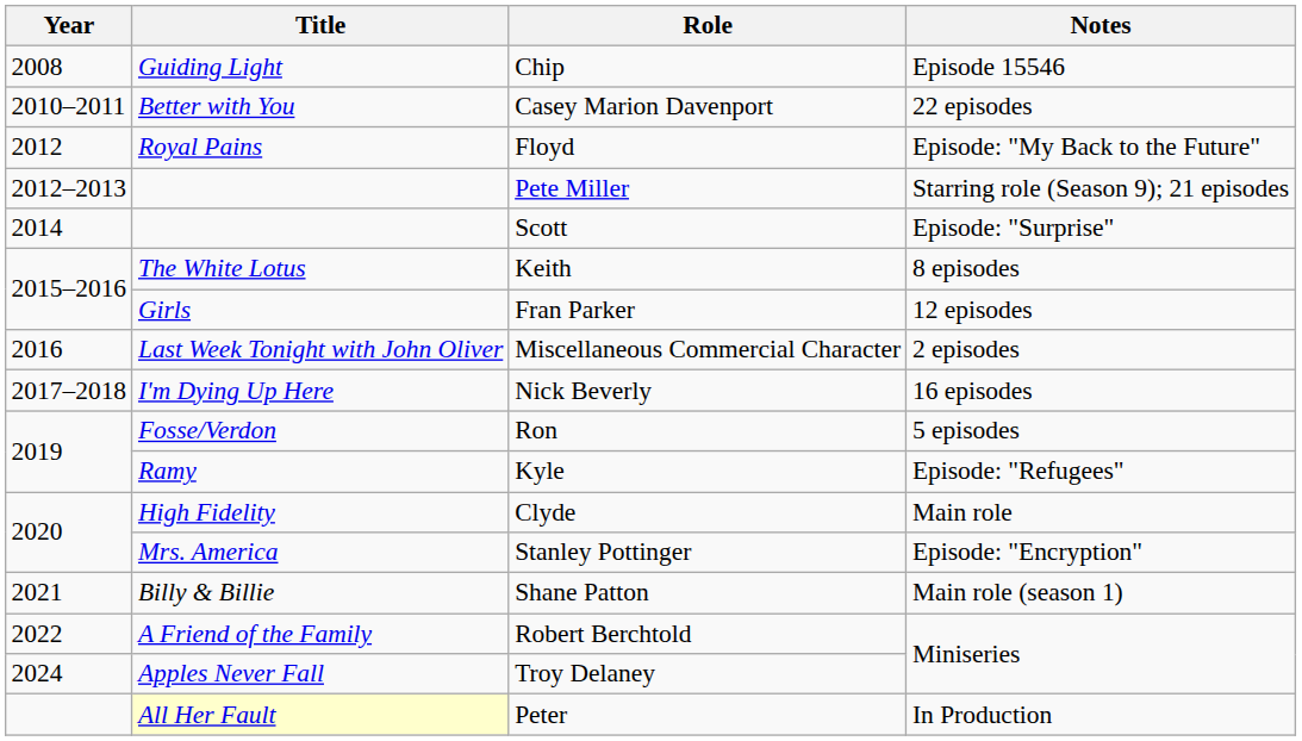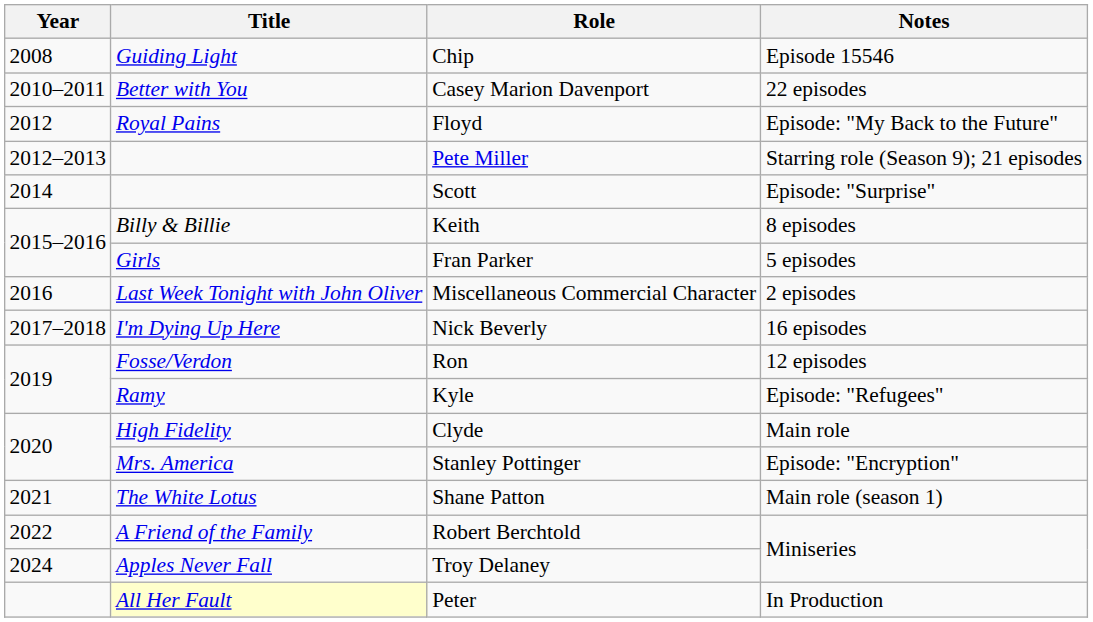 <table class="wikitable sortable">
 <tr>
 <th>Year</th>
 <th>Title</th>
 <th>Role</th>
 <th class="unsortable">Notes</th>
 </tr>
 <tr>
 <td>2008</td>
 <td><em><a href='#'>Guiding Light</a></em></td>
 <td>Chip</td>
 <td>Episode 15546</td>
 </tr>
 <tr>
 <td>2010–2011</td>
 <td><em><a href='#'>Better with You</a></em></td>
 <td>Casey Marion Davenport</td>
 <td>22 episodes</td>
 </tr>
 <tr>
 <td>2012</td>
 <td><em><a href='#'>Royal Pains</a></em></td>
 <td>Floyd</td>
 <td>Episode: "My Back to the Future"</td>
 </tr>
 <tr>
 <td>2012–2013</td>
 <td><em></em></td>
 <td><a href='#'>Pete Miller</a></td>
 <td>Starring role (Season 9); 21 episodes</td>
 </tr>
 <tr>
 <td>2014</td>
 <td><em></em></td>
 <td>Scott</td>
 <td>Episode: "Surprise"</td>
 </tr>
 <tr>
 <td rowspan="2">2015–2016</td>
-<td><em><a href='#'>The White Lotus</a></em></td>
+<td><em>Billy & Billie</em></td>
 <td>Keith</td>
 <td>8 episodes</td>
 </tr>
 <tr>
 <td><em><a href='#'>Girls</a></em></td>
 <td>Fran Parker</td>
-<td>12 episodes</td>
+<td>5 episodes</td>
 </tr>
 <tr>
 <td>2016</td>
 <td><em><a href='#'>Last Week Tonight with John Oliver</a></em></td>
 <td>Miscellaneous Commercial Character</td>
 <td>2 episodes</td>
 </tr>
 <tr>
 <td>2017–2018</td>
 <td><em><a href='#'>I'm Dying Up Here</a></em></td>
 <td>Nick Beverly</td>
 <td>16 episodes</td>
 </tr>
 <tr>
 <td rowspan="2">2019</td>
 <td><em><a href='#'>Fosse/Verdon</a></em></td>
 <td>Ron</td>
-<td>5 episodes</td>
+<td>12 episodes</td>
 </tr>
 <tr>
 <td><em><a href='#'>Ramy</a></em></td>
 <td>Kyle</td>
 <td>Episode: "Refugees"</td>
 </tr>
 <tr>
 <td rowspan="2">2020</td>
 <td><em><a href='#'>High Fidelity</a></em></td>
 <td>Clyde</td>
 <td>Main role</td>
 </tr>
 <tr>
 <td><em><a href='#'>Mrs. America</a></em></td>
 <td>Stanley Pottinger</td>
 <td>Episode: "Encryption"</td>
 </tr>
 <tr>
 <td>2021</td>
-<td><em>Billy & Billie</em></td>
+<td><em><a href='#'>The White Lotus</a></em></td>
 <td>Shane Patton</td>
 <td>Main role (season 1)</td>
 </tr>
 <tr>
 <td>2022</td>
 <td><em><a href='#'>A Friend of the Family</a></em></td>
 <td>Robert Berchtold</td>
 <td rowspan=2>Miniseries</td>
 </tr>
 <tr>
 <td>2024</td>
 <td><em><a href='#'>Apples Never Fall</a></em></td>
 <td>Troy Delaney</td>
 </tr>
 <tr>
 <td></td>
 <td style="background:#FFFFCC;"> <em><a href='#'>All Her Fault</a></em></td>
 <td>Peter</td>
 <td>In Production</td>
 </tr>
 </table>
